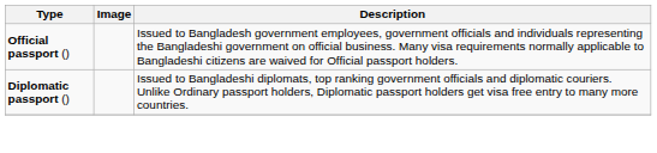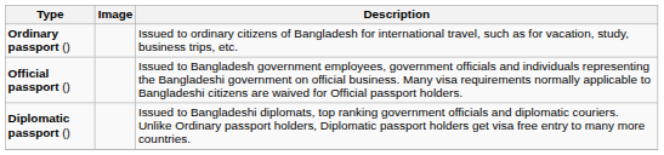 <table class="wikitable">
 <tr>
 <th>Type</th>
 <th>Image</th>
 <th>Description</th>
+</tr>
+<tr>
+<td> <strong>Ordinary passport</strong> ()</td>
+<td></td>
+<td>Issued to ordinary citizens of Bangladesh for international travel, such as for vacation, study, business trips, etc.</td>
 </tr>
 <tr>
 <td> <strong>Official passport</strong> ()</td>
 <td></td>
 <td>Issued to Bangladesh government employees, government officials and individuals representing the Bangladeshi government on official business. Many visa requirements normally applicable to Bangladeshi citizens are waived for Official passport holders.</td>
 </tr>
 <tr>
 <td> <strong>Diplomatic passport</strong> ()</td>
 <td></td>
 <td>Issued to Bangladeshi diplomats, top ranking government officials and diplomatic couriers. Unlike Ordinary passport holders, Diplomatic passport holders get visa free entry to many more countries.</td>
 </tr>
 <tr>
 </tr>
 </table>
